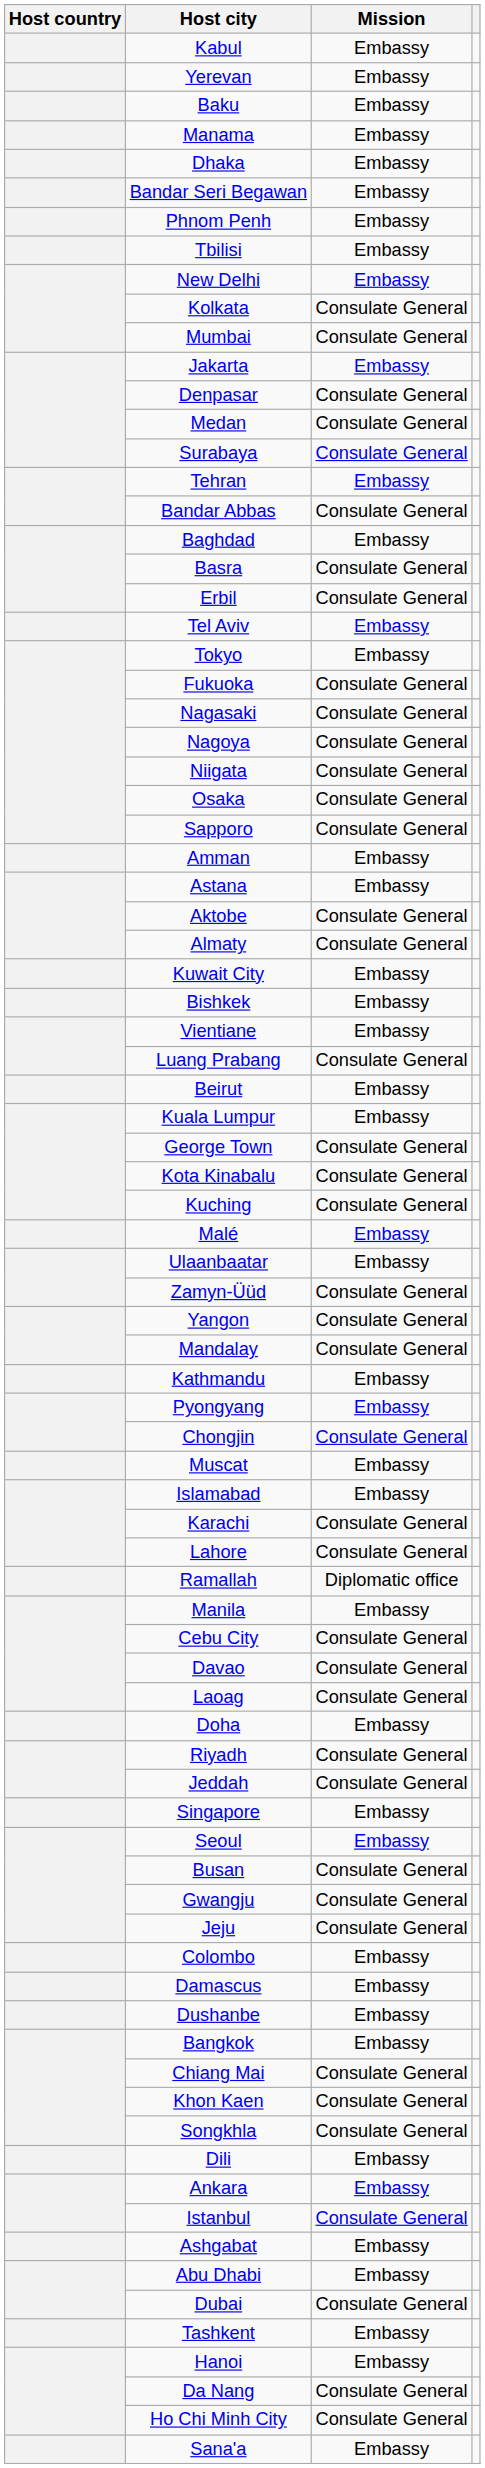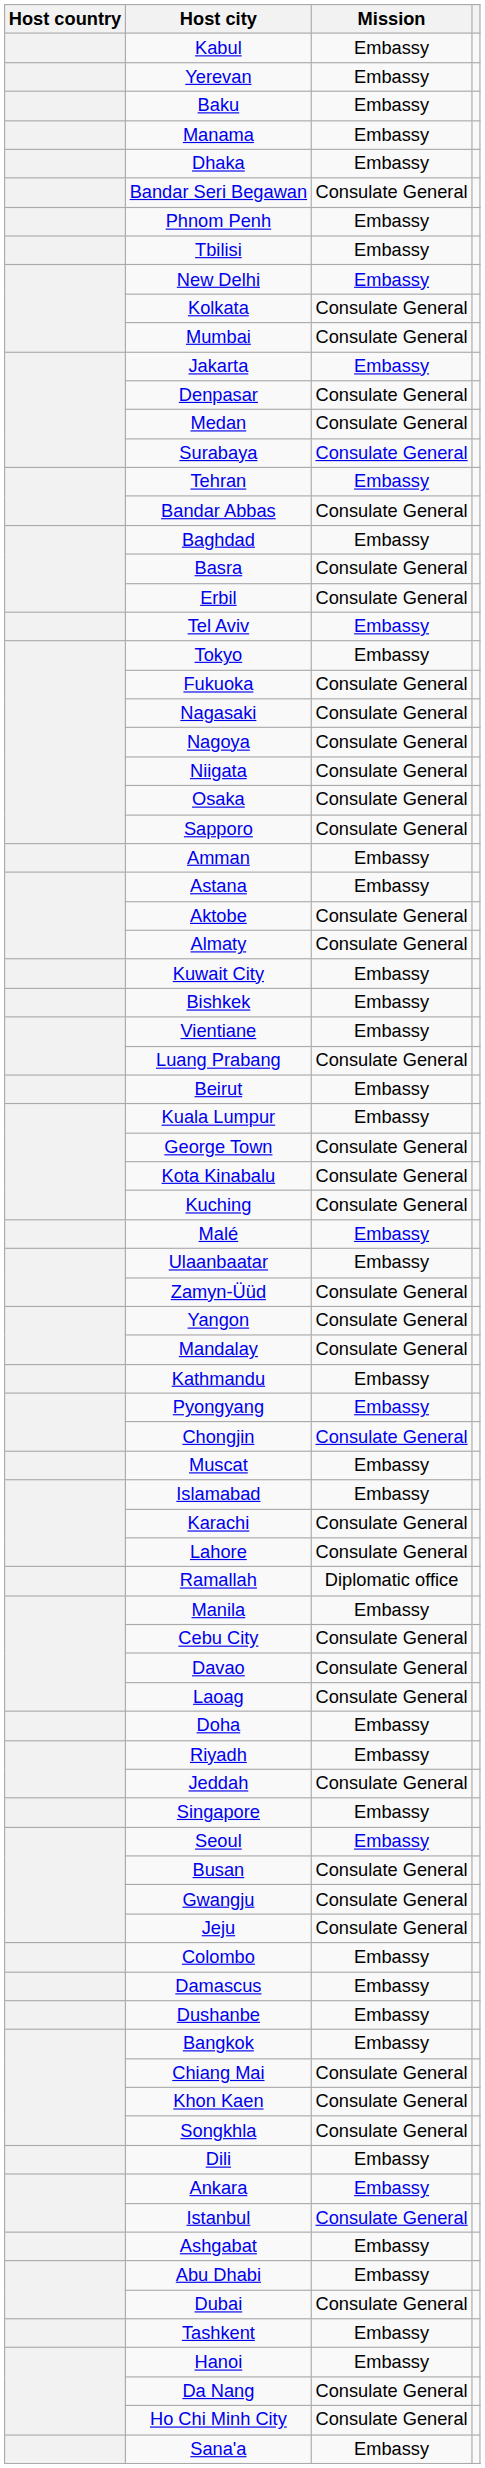 <table class="wikitable plainrowheaders" style="text-align:center;">
 <tr>
 <th scope="col">Host country</th>
 <th scope="col">Host city</th>
 <th scope="col">Mission</th>
 <th scope="col"></th>
 </tr>
 <tr>
 <th scope="row"></th>
 <td><a href='#'>Kabul</a></td>
 <td>Embassy</td>
 <td></td>
 </tr>
 <tr>
 <th scope="row"></th>
 <td><a href='#'>Yerevan</a></td>
 <td>Embassy</td>
 <td></td>
 </tr>
 <tr>
 <th scope="row"></th>
 <td><a href='#'>Baku</a></td>
 <td>Embassy</td>
 <td></td>
 </tr>
 <tr>
 <th scope="row"></th>
 <td><a href='#'>Manama</a></td>
 <td>Embassy</td>
 <td></td>
 </tr>
 <tr>
 <th scope="row"></th>
 <td><a href='#'>Dhaka</a></td>
 <td>Embassy</td>
 <td></td>
 </tr>
 <tr>
 <th scope="row"></th>
 <td><a href='#'>Bandar Seri Begawan</a></td>
-<td>Embassy</td>
+<td>Consulate General</td>
 <td></td>
 </tr>
 <tr>
 <th scope="row"></th>
 <td><a href='#'>Phnom Penh</a></td>
 <td>Embassy</td>
 <td></td>
 </tr>
 <tr>
 <th scope="row"></th>
 <td><a href='#'>Tbilisi</a></td>
 <td>Embassy</td>
 <td></td>
 </tr>
 <tr>
 <th rowspan="3" scope="row"></th>
 <td><a href='#'>New Delhi</a></td>
 <td><a href='#'>Embassy</a></td>
 <td></td>
 </tr>
 <tr>
 <td><a href='#'>Kolkata</a></td>
 <td>Consulate General</td>
 <td></td>
 </tr>
 <tr>
 <td><a href='#'>Mumbai</a></td>
 <td>Consulate General</td>
 <td></td>
 </tr>
 <tr>
 <th rowspan="4" scope="row"></th>
 <td><a href='#'>Jakarta</a></td>
 <td><a href='#'>Embassy</a></td>
 <td></td>
 </tr>
 <tr>
 <td><a href='#'>Denpasar</a></td>
 <td>Consulate General</td>
 <td></td>
 </tr>
 <tr>
 <td><a href='#'>Medan</a></td>
 <td>Consulate General</td>
 <td></td>
 </tr>
 <tr>
 <td><a href='#'>Surabaya</a></td>
 <td><a href='#'>Consulate General</a></td>
 <td></td>
 </tr>
 <tr>
 <th rowspan="2" scope="row"></th>
 <td><a href='#'>Tehran</a></td>
 <td><a href='#'>Embassy</a></td>
 <td></td>
 </tr>
 <tr>
 <td><a href='#'>Bandar Abbas</a></td>
 <td>Consulate General</td>
 <td></td>
 </tr>
 <tr>
 <th rowspan="3" scope="row"></th>
 <td><a href='#'>Baghdad</a></td>
 <td>Embassy</td>
 <td></td>
 </tr>
 <tr>
 <td><a href='#'>Basra</a></td>
 <td>Consulate General</td>
 <td></td>
 </tr>
 <tr>
 <td><a href='#'>Erbil</a></td>
 <td>Consulate General</td>
 <td></td>
 </tr>
 <tr>
 <th scope="row"></th>
 <td><a href='#'>Tel Aviv</a></td>
 <td><a href='#'>Embassy</a></td>
 <td></td>
 </tr>
 <tr>
 <th rowspan="7" scope="row"></th>
 <td><a href='#'>Tokyo</a></td>
 <td>Embassy</td>
 <td></td>
 </tr>
 <tr>
 <td><a href='#'>Fukuoka</a></td>
 <td>Consulate General</td>
 <td></td>
 </tr>
 <tr>
 <td><a href='#'>Nagasaki</a></td>
 <td>Consulate General</td>
 <td></td>
 </tr>
 <tr>
 <td><a href='#'>Nagoya</a></td>
 <td>Consulate General</td>
 <td></td>
 </tr>
 <tr>
 <td><a href='#'>Niigata</a></td>
 <td>Consulate General</td>
 <td></td>
 </tr>
 <tr>
 <td><a href='#'>Osaka</a></td>
 <td>Consulate General</td>
 <td></td>
 </tr>
 <tr>
 <td><a href='#'>Sapporo</a></td>
 <td>Consulate General</td>
 <td></td>
 </tr>
 <tr>
 <th scope="row"></th>
 <td><a href='#'>Amman</a></td>
 <td>Embassy</td>
 <td></td>
 </tr>
 <tr>
 <th rowspan="3" scope="row"></th>
 <td><a href='#'>Astana</a></td>
 <td>Embassy</td>
 <td></td>
 </tr>
 <tr>
 <td><a href='#'>Aktobe</a></td>
 <td>Consulate General</td>
 <td></td>
 </tr>
 <tr>
 <td><a href='#'>Almaty</a></td>
 <td>Consulate General</td>
 <td></td>
 </tr>
 <tr>
 <th scope="row"></th>
 <td><a href='#'>Kuwait City</a></td>
 <td>Embassy</td>
 <td></td>
 </tr>
 <tr>
 <th scope="row"></th>
 <td><a href='#'>Bishkek</a></td>
 <td>Embassy</td>
 <td></td>
 </tr>
 <tr>
 <th rowspan="2" scope="row"></th>
 <td><a href='#'>Vientiane</a></td>
 <td>Embassy</td>
 <td></td>
 </tr>
 <tr>
 <td><a href='#'>Luang Prabang</a></td>
 <td>Consulate General</td>
 <td></td>
 </tr>
 <tr>
 <th scope="row"></th>
 <td><a href='#'>Beirut</a></td>
 <td>Embassy</td>
 <td></td>
 </tr>
 <tr>
 <th rowspan="4" scope="row"></th>
 <td><a href='#'>Kuala Lumpur</a></td>
 <td>Embassy</td>
 <td></td>
 </tr>
 <tr>
 <td><a href='#'>George Town</a></td>
 <td>Consulate General</td>
 <td></td>
 </tr>
 <tr>
 <td><a href='#'>Kota Kinabalu</a></td>
 <td>Consulate General</td>
 <td></td>
 </tr>
 <tr>
 <td><a href='#'>Kuching</a></td>
 <td>Consulate General</td>
 <td></td>
 </tr>
 <tr>
 <th scope="row"></th>
 <td><a href='#'>Malé</a></td>
 <td><a href='#'>Embassy</a></td>
 <td></td>
 </tr>
 <tr>
 <th rowspan="2" scope="row"></th>
 <td><a href='#'>Ulaanbaatar</a></td>
 <td>Embassy</td>
 <td></td>
 </tr>
 <tr>
 <td><a href='#'>Zamyn-Üüd</a></td>
 <td>Consulate General</td>
 <td></td>
 </tr>
 <tr>
 <th rowspan="2" scope="row"></th>
 <td><a href='#'>Yangon</a></td>
 <td>Consulate General</td>
 <td></td>
 </tr>
 <tr>
 <td><a href='#'>Mandalay</a></td>
 <td>Consulate General</td>
 <td></td>
 </tr>
 <tr>
 <th scope="row"></th>
 <td><a href='#'>Kathmandu</a></td>
 <td>Embassy</td>
 <td></td>
 </tr>
 <tr>
 <th rowspan="2" scope="row"></th>
 <td><a href='#'>Pyongyang</a></td>
 <td><a href='#'>Embassy</a></td>
 <td></td>
 </tr>
 <tr>
 <td><a href='#'>Chongjin</a></td>
 <td><a href='#'>Consulate General</a></td>
 <td></td>
 </tr>
 <tr>
 <th scope="row"></th>
 <td><a href='#'>Muscat</a></td>
 <td>Embassy</td>
 <td></td>
 </tr>
 <tr>
 <th rowspan="3" scope="row"></th>
 <td><a href='#'>Islamabad</a></td>
 <td>Embassy</td>
 <td></td>
 </tr>
 <tr>
 <td><a href='#'>Karachi</a></td>
 <td>Consulate General</td>
 <td></td>
 </tr>
 <tr>
 <td><a href='#'>Lahore</a></td>
 <td>Consulate General</td>
 <td></td>
 </tr>
 <tr>
 <th scope="row"></th>
 <td><a href='#'>Ramallah</a></td>
 <td>Diplomatic office</td>
 <td></td>
 </tr>
 <tr>
 <th rowspan="4" scope="row"></th>
 <td><a href='#'>Manila</a></td>
 <td>Embassy</td>
 <td></td>
 </tr>
 <tr>
 <td><a href='#'>Cebu City</a></td>
 <td>Consulate General</td>
 <td></td>
 </tr>
 <tr>
 <td><a href='#'>Davao</a></td>
 <td>Consulate General</td>
 <td></td>
 </tr>
 <tr>
 <td><a href='#'>Laoag</a></td>
 <td>Consulate General</td>
 <td></td>
 </tr>
 <tr>
 <th scope="row"></th>
 <td><a href='#'>Doha</a></td>
 <td>Embassy</td>
 <td></td>
 </tr>
 <tr>
 <th rowspan="2" scope="row"></th>
 <td><a href='#'>Riyadh</a></td>
-<td>Consulate General</td>
+<td>Embassy</td>
 <td></td>
 </tr>
 <tr>
 <td><a href='#'>Jeddah</a></td>
 <td>Consulate General</td>
 <td></td>
 </tr>
 <tr>
 <th scope="row"></th>
 <td><a href='#'>Singapore</a></td>
 <td>Embassy</td>
 <td></td>
 </tr>
 <tr>
 <th rowspan="4" scope="row"></th>
 <td><a href='#'>Seoul</a></td>
 <td><a href='#'>Embassy</a></td>
 <td></td>
 </tr>
 <tr>
 <td><a href='#'>Busan</a></td>
 <td>Consulate General</td>
 <td></td>
 </tr>
 <tr>
 <td><a href='#'>Gwangju</a></td>
 <td>Consulate General</td>
 <td></td>
 </tr>
 <tr>
 <td><a href='#'>Jeju</a></td>
 <td>Consulate General</td>
 <td></td>
 </tr>
 <tr>
 <th scope="row"></th>
 <td><a href='#'>Colombo</a></td>
 <td>Embassy</td>
 <td></td>
 </tr>
 <tr>
 <th scope="row"></th>
 <td><a href='#'>Damascus</a></td>
 <td>Embassy</td>
 <td></td>
 </tr>
 <tr>
 <th scope="row"></th>
 <td><a href='#'>Dushanbe</a></td>
 <td>Embassy</td>
 <td></td>
 </tr>
 <tr>
 <th rowspan="4" scope="row"></th>
 <td><a href='#'>Bangkok</a></td>
 <td>Embassy</td>
 <td></td>
 </tr>
 <tr>
 <td><a href='#'>Chiang Mai</a></td>
 <td>Consulate General</td>
 <td></td>
 </tr>
 <tr>
 <td><a href='#'>Khon Kaen</a></td>
 <td>Consulate General</td>
 <td></td>
 </tr>
 <tr>
 <td><a href='#'>Songkhla</a></td>
 <td>Consulate General</td>
 <td></td>
 </tr>
 <tr>
 <th scope="row"></th>
 <td><a href='#'>Dili</a></td>
 <td>Embassy</td>
 <td></td>
 </tr>
 <tr>
 <th rowspan="2" scope="row"></th>
 <td><a href='#'>Ankara</a></td>
 <td><a href='#'>Embassy</a></td>
 <td></td>
 </tr>
 <tr>
 <td><a href='#'>Istanbul</a></td>
 <td><a href='#'>Consulate General</a></td>
 <td></td>
 </tr>
 <tr>
 <th scope="row"></th>
 <td><a href='#'>Ashgabat</a></td>
 <td>Embassy</td>
 <td></td>
 </tr>
 <tr>
 <th rowspan="2" scope="row"></th>
 <td><a href='#'>Abu Dhabi</a></td>
 <td>Embassy</td>
 <td></td>
 </tr>
 <tr>
 <td><a href='#'>Dubai</a></td>
 <td>Consulate General</td>
 <td></td>
 </tr>
 <tr>
 <th scope="row"></th>
 <td><a href='#'>Tashkent</a></td>
 <td>Embassy</td>
 <td></td>
 </tr>
 <tr>
 <th rowspan="3" scope="row"></th>
 <td><a href='#'>Hanoi</a></td>
 <td>Embassy</td>
 <td></td>
 </tr>
 <tr>
 <td><a href='#'>Da Nang</a></td>
 <td>Consulate General</td>
 <td></td>
 </tr>
 <tr>
 <td><a href='#'>Ho Chi Minh City</a></td>
 <td>Consulate General</td>
 <td></td>
 </tr>
 <tr>
 <th scope="row"></th>
 <td><a href='#'>Sana'a</a></td>
 <td>Embassy</td>
 <td></td>
 </tr>
 <tr>
 </tr>
 </table>
